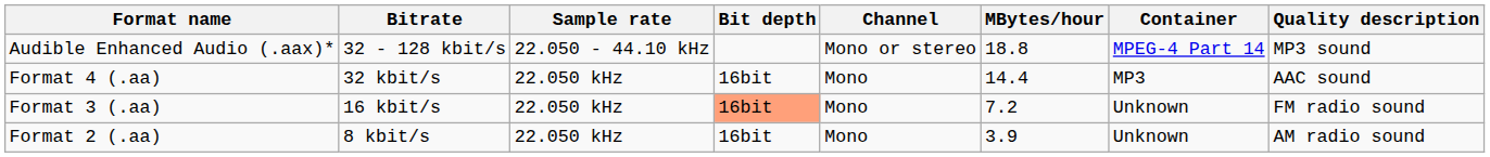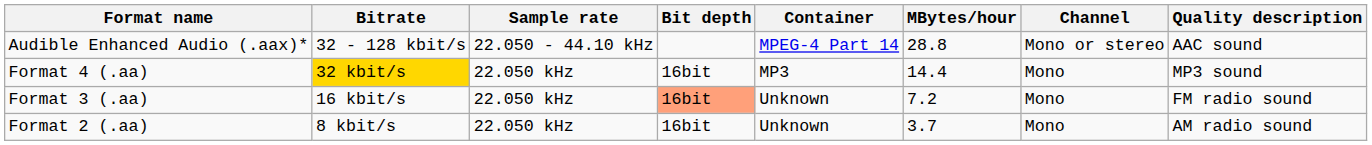 <table class="wikitable">
 <tr>
 <th>Format name</th>
 <th>Bitrate</th>
 <th>Sample rate</th>
 <th>Bit depth</th>
+<th>Container</th>
+<th>MBytes/hour</th>
 <th>Channel</th>
-<th>MBytes/hour</th>
-<th>Container</th>
 <th>Quality description</th>
 </tr>
 <tr>
 <td>Audible Enhanced Audio (.aax)*</td>
 <td>32 - 128 kbit/s</td>
 <td>22.050 - 44.10 kHz</td>
 <td></td>
+<td><a href='#'>MPEG-4 Part 14</a></td>
+<td>28.8</td>
 <td>Mono or stereo</td>
-<td>18.8</td>
-<td><a href='#'>MPEG-4 Part 14</a></td>
-<td>MP3 sound</td>
+<td>AAC sound</td>
 </tr>
 <tr>
 <td>Format 4 (.aa)</td>
-<td>32 kbit/s</td>
+<td style="background: gold;">32 kbit/s</td>
 <td>22.050 kHz</td>
 <td>16bit</td>
+<td>MP3</td>
+<td>14.4</td>
 <td>Mono</td>
-<td>14.4</td>
-<td>MP3</td>
-<td>AAC sound</td>
+<td>MP3 sound</td>
 </tr>
 <tr>
 <td>Format 3 (.aa)</td>
 <td>16 kbit/s</td>
 <td>22.050 kHz</td>
 <td style="background: lightsalmon;">16bit</td>
+<td>Unknown</td>
+<td>7.2</td>
 <td>Mono</td>
-<td>7.2</td>
-<td>Unknown</td>
 <td>FM radio sound</td>
 </tr>
 <tr>
 <td>Format 2 (.aa)</td>
 <td>8 kbit/s</td>
 <td>22.050 kHz</td>
 <td>16bit</td>
+<td>Unknown</td>
+<td>3.7</td>
 <td>Mono</td>
-<td>3.9</td>
-<td>Unknown</td>
 <td>AM radio sound</td>
 </tr>
 </table>
